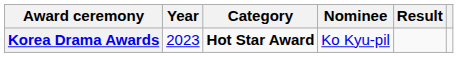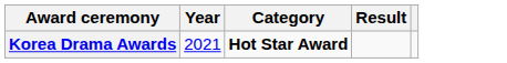 <table class="wikitable plainrowheaders sortable">
 <tr>
 <th scope="col">Award ceremony</th>
 <th scope="col">Year</th>
 <th scope="col">Category</th>
-<th scope="col">Nominee</th>
 <th scope="col">Result</th>
 <th scope="col" class="unsortable"></th>
 </tr>
 <tr>
 <th scope="row"><a href='#'>Korea Drama Awards</a></th>
-<td style="text-align:center"><a href='#'>2023</a></td>
+<td style="text-align:center"><a href='#'>2021</a></td>
 <td><strong>Hot Star Award</strong></td>
-<td><a href='#'>Ko Kyu-pil</a></td>
 <td></td>
 <td style="text-align:center"></td>
 </tr>
 </table>
